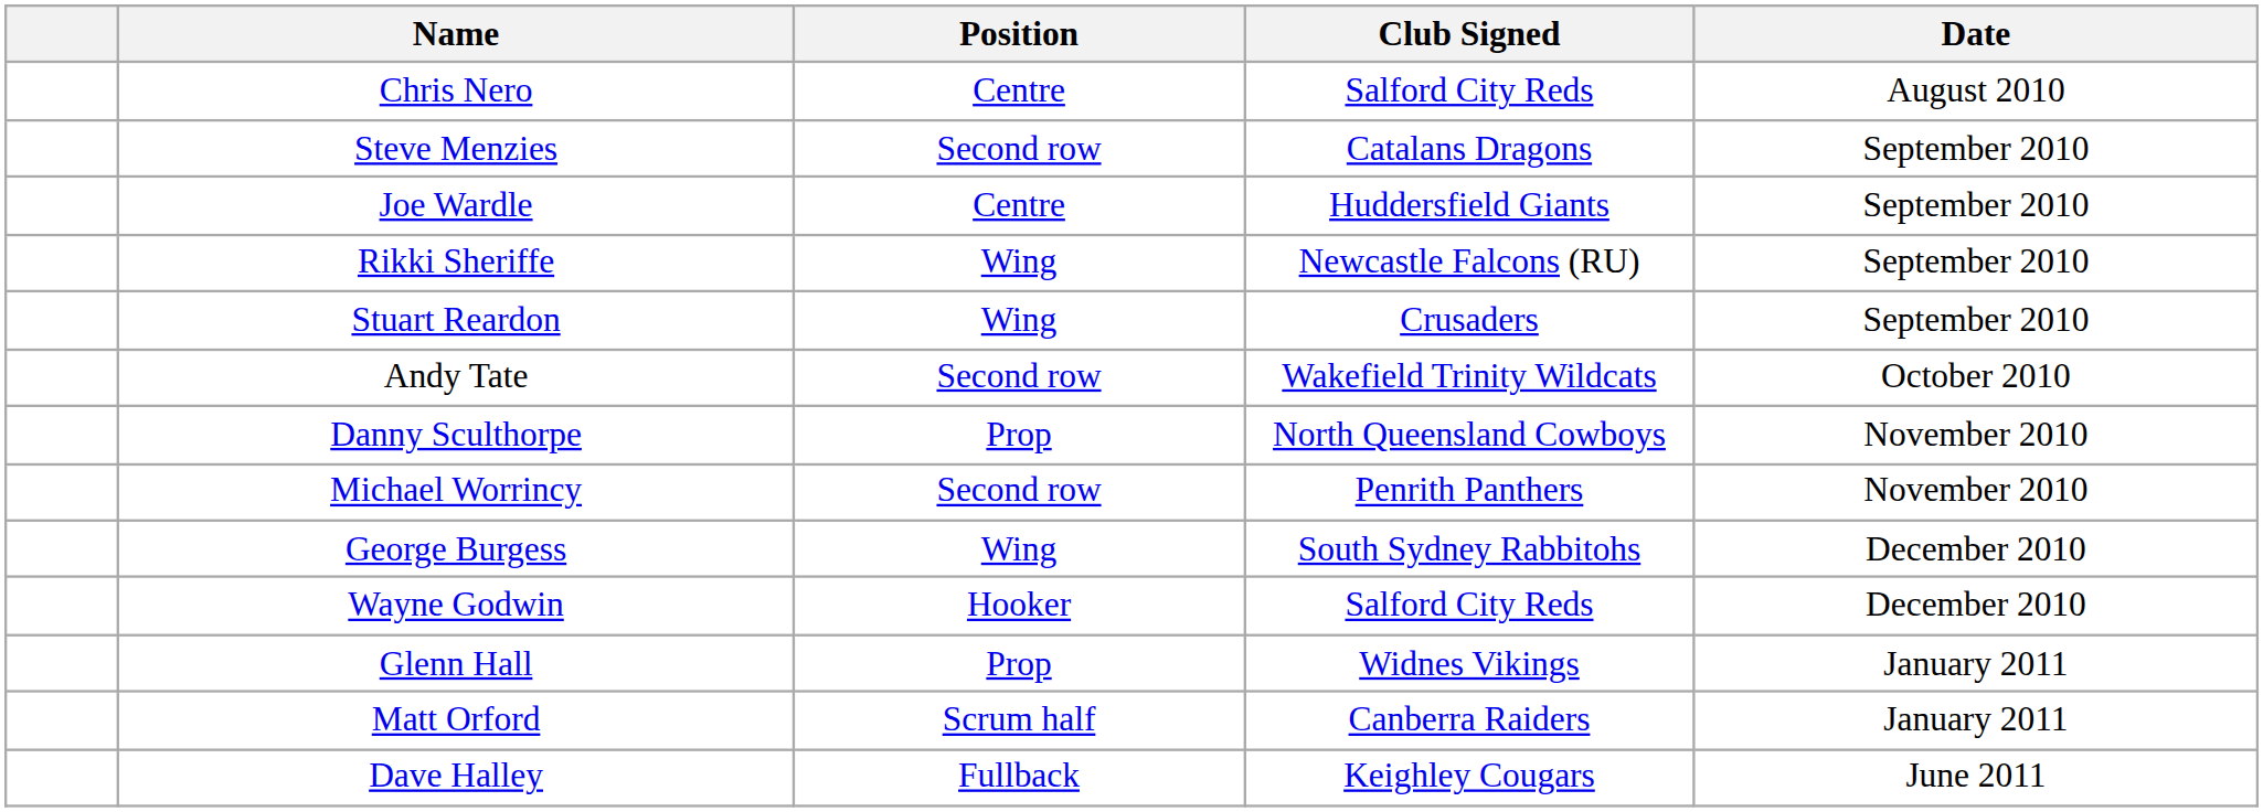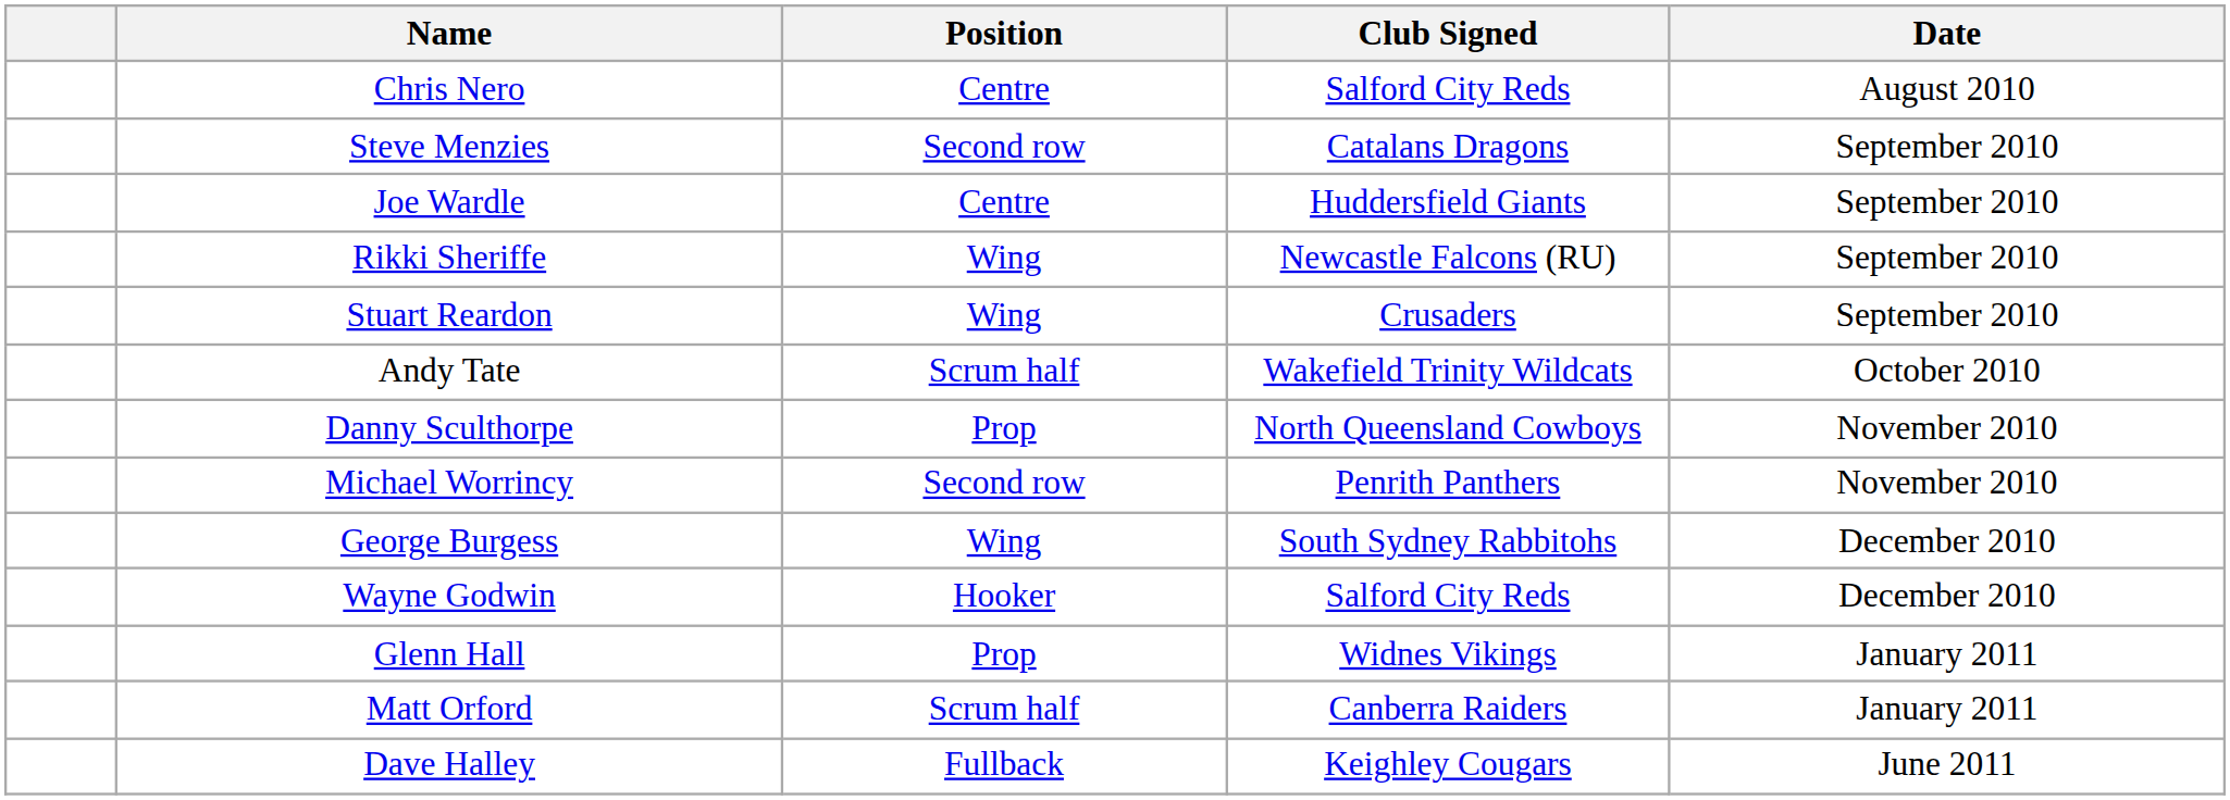 <table class="wikitable sortable"  style="width:100%; font-size:85%;">
 <tr style="background:#efefef;">
 <th width=5%></th>
 <th width=30%>Name</th>
 <th !width=30%>Position</th>
 <th width=20%>Club Signed</th>
 <th width=25%>Date</th>
 </tr>
 <tr style="background:#fff;">
 <td align=center></td>
 <td align=center><a href='#'>Chris Nero</a></td>
 <td align=center><a href='#'>Centre</a></td>
 <td align=center><a href='#'>Salford City Reds</a></td>
 <td align=center>August 2010</td>
 </tr>
 <tr style="background:#fff;">
 <td align=center></td>
 <td align=center><a href='#'>Steve Menzies</a></td>
 <td align=center><a href='#'>Second row</a></td>
 <td align=center><a href='#'>Catalans Dragons</a></td>
 <td align=center>September 2010</td>
 </tr>
 <tr style="background:#fff;">
 <td align=center></td>
 <td align=center><a href='#'>Joe Wardle</a></td>
 <td align=center><a href='#'>Centre</a></td>
 <td align=center><a href='#'>Huddersfield Giants</a></td>
 <td align=center>September 2010</td>
 </tr>
 <tr style="background:#fff;">
 <td align=center></td>
 <td align=center><a href='#'>Rikki Sheriffe</a></td>
 <td align=center><a href='#'>Wing</a></td>
 <td align=center><a href='#'>Newcastle Falcons</a> (RU)</td>
 <td align=center>September 2010</td>
 </tr>
 <tr style="background:#fff;">
 <td align=center></td>
 <td align=center><a href='#'>Stuart Reardon</a></td>
 <td align=center><a href='#'>Wing</a></td>
 <td align=center><a href='#'>Crusaders</a></td>
 <td align=center>September 2010</td>
 </tr>
 <tr style="background:#fff;">
 <td align=center></td>
 <td align=center>Andy Tate</td>
-<td align=center><a href='#'>Second row</a></td>
+<td align=center><a href='#'>Scrum half</a></td>
 <td align=center><a href='#'>Wakefield Trinity Wildcats</a></td>
 <td align=center>October 2010</td>
 </tr>
 <tr style="background:#fff;">
 <td align=center></td>
 <td align=center><a href='#'>Danny Sculthorpe</a></td>
 <td align=center><a href='#'>Prop</a></td>
 <td align=center><a href='#'>North Queensland Cowboys</a></td>
 <td align=center>November 2010</td>
 </tr>
 <tr style="background:#fff;">
 <td align=center></td>
 <td align=center><a href='#'>Michael Worrincy</a></td>
 <td align=center><a href='#'>Second row</a></td>
 <td align=center><a href='#'>Penrith Panthers</a></td>
 <td align=center>November 2010</td>
 </tr>
 <tr style="background:#fff;">
 <td align=center></td>
 <td align=center><a href='#'>George Burgess</a></td>
 <td align=center><a href='#'>Wing</a></td>
 <td align=center><a href='#'>South Sydney Rabbitohs</a></td>
 <td align=center>December 2010</td>
 </tr>
 <tr style="background:#fff;">
 <td align=center></td>
 <td align=center><a href='#'>Wayne Godwin</a></td>
 <td align=center><a href='#'>Hooker</a></td>
 <td align=center><a href='#'>Salford City Reds</a></td>
 <td align=center>December 2010</td>
 </tr>
 <tr style="background:#fff;">
 <td align=center></td>
 <td align=center><a href='#'>Glenn Hall</a></td>
 <td align=center><a href='#'>Prop</a></td>
 <td align=center><a href='#'>Widnes Vikings</a></td>
 <td align=center>January 2011</td>
 </tr>
 <tr style="background:#fff;">
 <td align=center></td>
 <td align=center><a href='#'>Matt Orford</a></td>
 <td align=center><a href='#'>Scrum half</a></td>
 <td align=center><a href='#'>Canberra Raiders</a></td>
 <td align=center>January 2011</td>
 </tr>
 <tr style="background:#fff;">
 <td align=center></td>
 <td align=center><a href='#'>Dave Halley</a></td>
 <td align=center><a href='#'>Fullback</a></td>
 <td align=center><a href='#'>Keighley Cougars</a></td>
 <td align=center>June 2011</td>
 </tr>
 </table>
